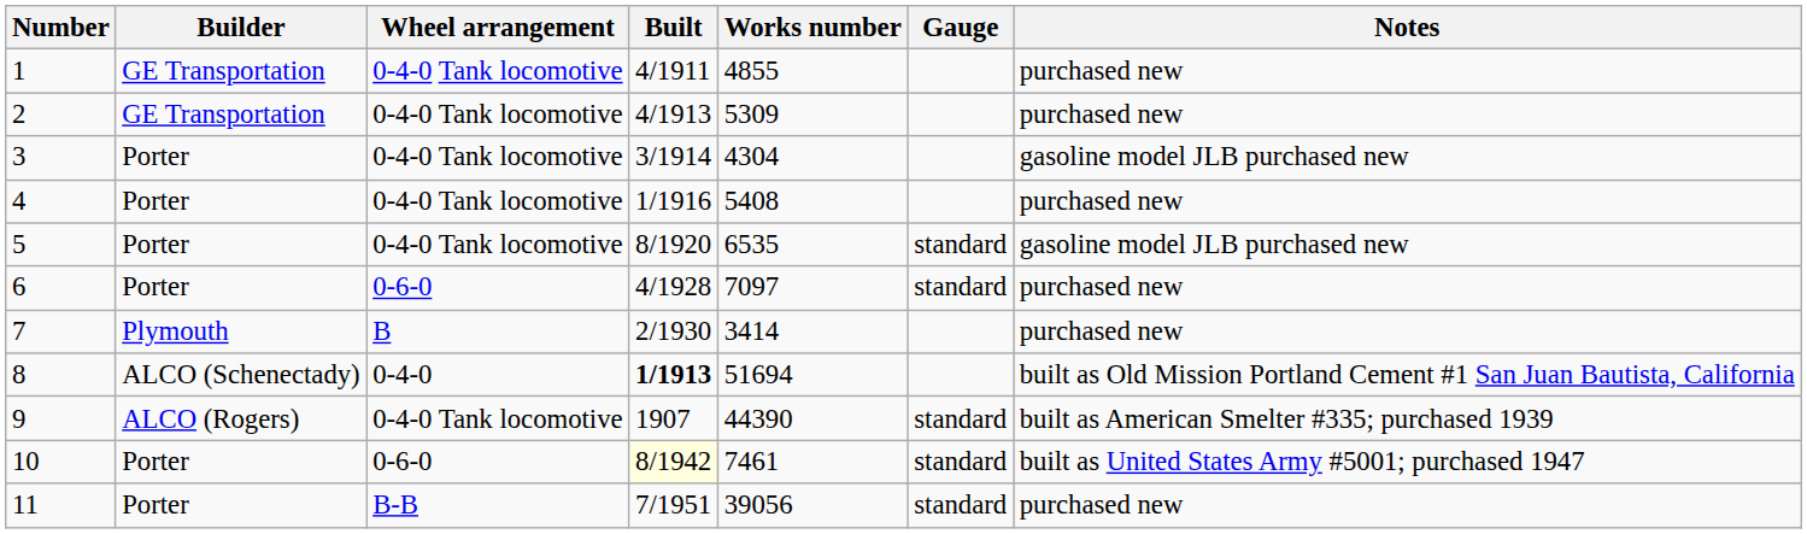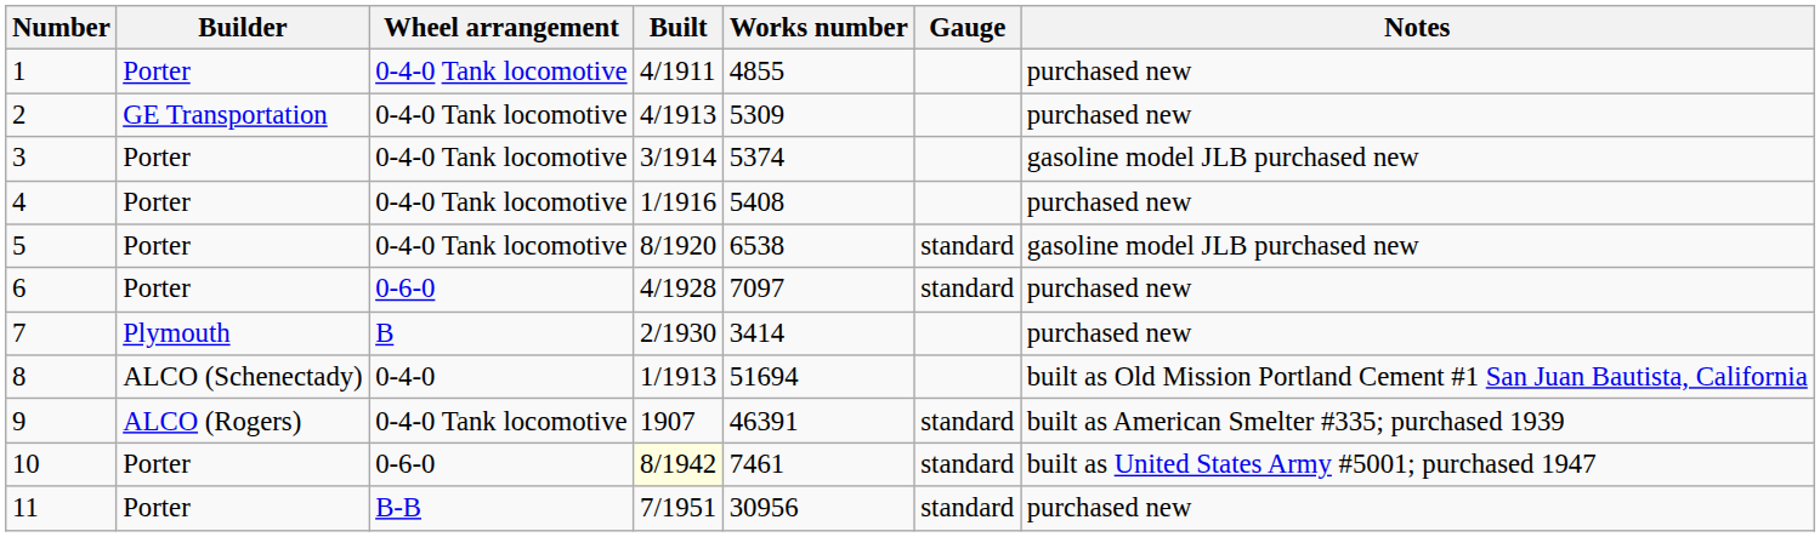 <table class="wikitable">
 <tr>
 <th>Number</th>
 <th>Builder</th>
 <th>Wheel arrangement</th>
 <th>Built</th>
 <th>Works number</th>
 <th>Gauge</th>
 <th>Notes</th>
 </tr>
 <tr>
 <td>1</td>
-<td><a href='#'>GE Transportation</a></td>
+<td><a href='#'>Porter</a></td>
 <td><a href='#'>0-4-0</a> <a href='#'>Tank locomotive</a></td>
 <td>4/1911</td>
 <td>4855</td>
 <td></td>
 <td>purchased new</td>
 </tr>
 <tr>
 <td>2</td>
 <td><a href='#'>GE Transportation</a></td>
 <td>0-4-0 Tank locomotive</td>
 <td>4/1913</td>
 <td>5309</td>
 <td></td>
 <td>purchased new</td>
 </tr>
 <tr>
 <td>3</td>
 <td>Porter</td>
 <td>0-4-0 Tank locomotive</td>
 <td>3/1914</td>
-<td>4304</td>
+<td>5374</td>
 <td></td>
 <td> gasoline model JLB purchased new</td>
 </tr>
 <tr>
 <td>4</td>
 <td>Porter</td>
 <td>0-4-0 Tank locomotive</td>
 <td>1/1916</td>
 <td>5408</td>
 <td></td>
 <td>purchased new</td>
 </tr>
 <tr>
 <td>5</td>
 <td>Porter</td>
 <td>0-4-0 Tank locomotive</td>
 <td>8/1920</td>
-<td>6535</td>
+<td>6538</td>
 <td>standard</td>
 <td> gasoline model JLB purchased new</td>
 </tr>
 <tr>
 <td>6</td>
 <td>Porter</td>
 <td><a href='#'>0-6-0</a></td>
 <td>4/1928</td>
 <td>7097</td>
 <td>standard</td>
 <td>purchased new</td>
 </tr>
 <tr>
 <td>7</td>
 <td><a href='#'>Plymouth</a></td>
 <td><a href='#'>B</a></td>
 <td>2/1930</td>
 <td>3414</td>
 <td></td>
 <td>purchased new</td>
 </tr>
 <tr>
 <td>8</td>
 <td>ALCO (Schenectady)</td>
 <td>0-4-0</td>
-<td><strong>1/1913</strong></td>
+<td>1/1913</td>
 <td>51694</td>
 <td></td>
 <td>built as Old Mission Portland Cement #1 <a href='#'>San Juan Bautista, California</a></td>
 </tr>
 <tr>
 <td>9</td>
 <td><a href='#'>ALCO</a> (Rogers)</td>
 <td>0-4-0 Tank locomotive</td>
 <td>1907</td>
-<td>44390</td>
+<td>46391</td>
 <td>standard</td>
 <td>built as American Smelter #335; purchased 1939</td>
 </tr>
 <tr>
 <td>10</td>
 <td>Porter</td>
 <td>0-6-0</td>
 <td style="background: lightyellow;">8/1942</td>
 <td>7461</td>
 <td>standard</td>
 <td>built as <a href='#'>United States Army</a> #5001; purchased 1947</td>
 </tr>
 <tr>
 <td>11</td>
 <td>Porter</td>
 <td><a href='#'>B-B</a></td>
 <td>7/1951</td>
-<td>39056</td>
+<td>30956</td>
 <td>standard</td>
 <td>purchased new</td>
 </tr>
 </table>
